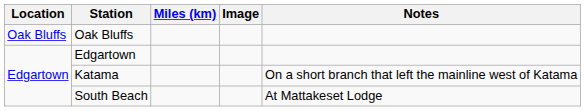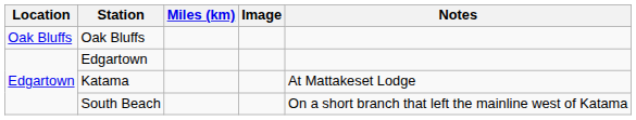 <table class="wikitable">
 <tr>
 <th>Location</th>
 <th>Station</th>
 <th><a href='#'>Miles (km)</a></th>
 <th>Image</th>
 <th>Notes</th>
 </tr>
 <tr>
 <td><a href='#'>Oak Bluffs</a></td>
 <td>Oak Bluffs</td>
 <td></td>
 <td></td>
 <td></td>
 </tr>
 <tr>
 <td rowspan=3><a href='#'>Edgartown</a></td>
 <td>Edgartown</td>
 <td></td>
 <td></td>
 <td></td>
 </tr>
 <tr>
 <td>Katama</td>
 <td></td>
 <td></td>
-<td>On a short branch that left the mainline west of Katama</td>
+<td>At Mattakeset Lodge</td>
 </tr>
 <tr>
 <td>South Beach</td>
 <td></td>
 <td></td>
-<td>At Mattakeset Lodge</td>
+<td>On a short branch that left the mainline west of Katama</td>
 </tr>
 </table>
